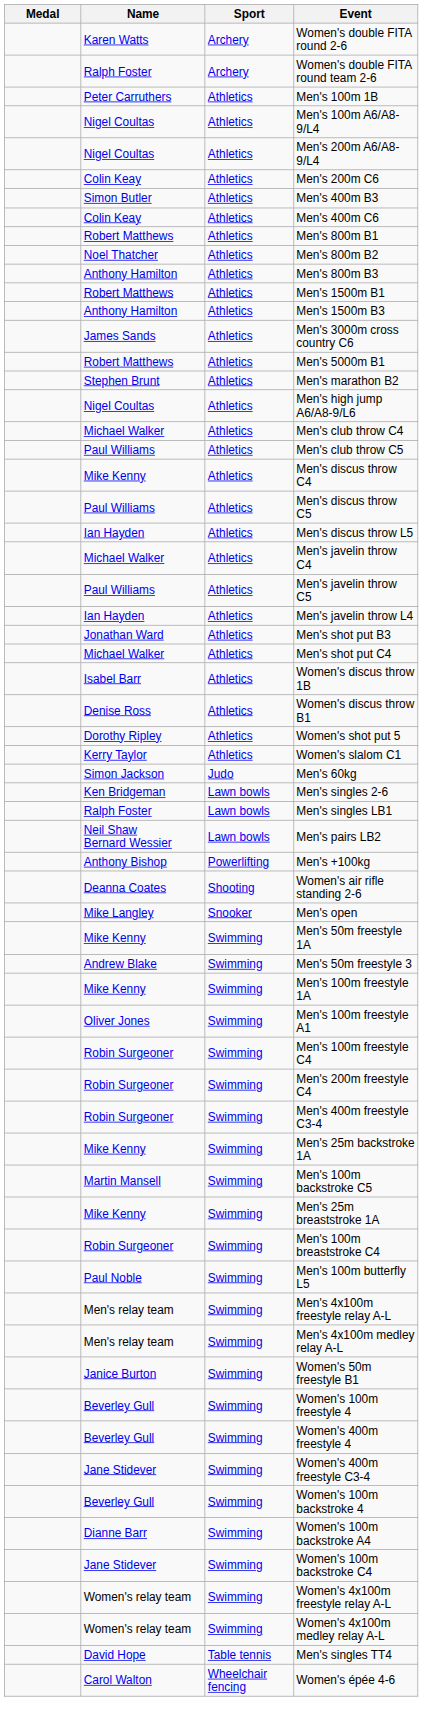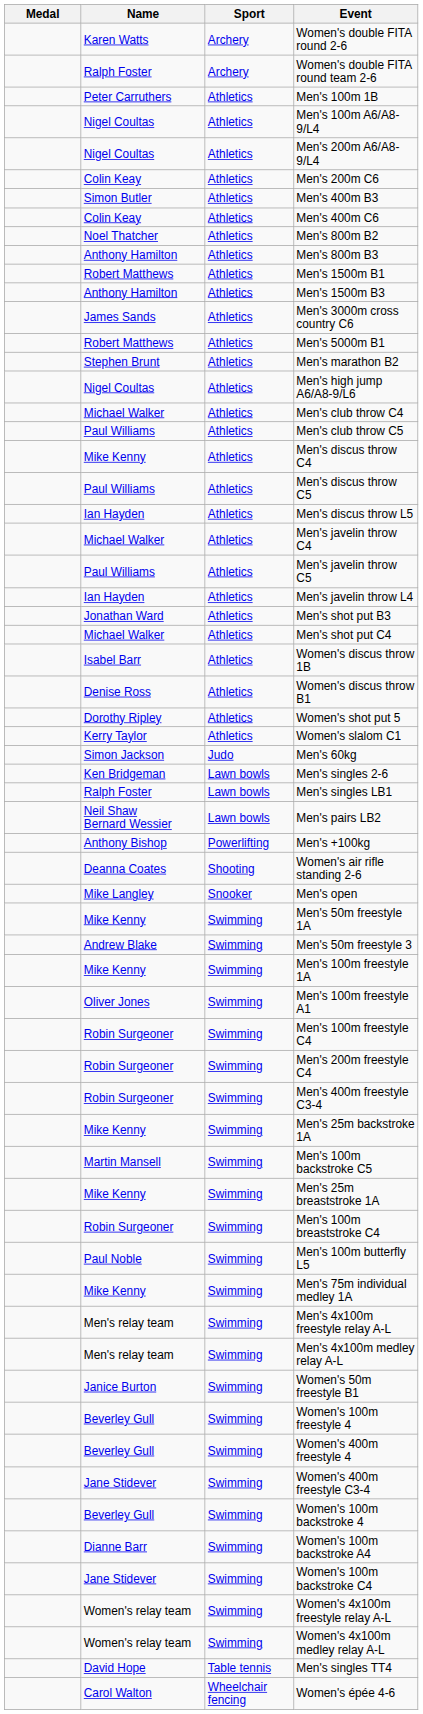 <table class=wikitable style="font-size:95%">
 <tr>
 <th style="width:6em">Medal</th>
 <th style="width:10em">Name</th>
 <th style="width:7em">Sport</th>
 <th style="width:10em">Event</th>
 </tr>
 <tr>
 <td></td>
 <td><a href='#'>Karen Watts</a></td>
 <td><a href='#'>Archery</a></td>
 <td>Women's double FITA round 2-6</td>
 </tr>
 <tr>
 <td></td>
 <td><a href='#'>Ralph Foster</a></td>
 <td><a href='#'>Archery</a></td>
 <td>Women's double FITA round team 2-6</td>
 </tr>
 <tr>
 <td></td>
 <td><a href='#'>Peter Carruthers</a></td>
 <td><a href='#'>Athletics</a></td>
 <td>Men's 100m 1B</td>
 </tr>
 <tr>
 <td></td>
 <td><a href='#'>Nigel Coultas</a></td>
 <td><a href='#'>Athletics</a></td>
 <td>Men's 100m A6/A8-9/L4</td>
 </tr>
 <tr>
 <td></td>
 <td><a href='#'>Nigel Coultas</a></td>
 <td><a href='#'>Athletics</a></td>
 <td>Men's 200m A6/A8-9/L4</td>
 </tr>
 <tr>
 <td></td>
 <td><a href='#'>Colin Keay</a></td>
 <td><a href='#'>Athletics</a></td>
 <td>Men's 200m C6</td>
 </tr>
 <tr>
 <td></td>
 <td><a href='#'>Simon Butler</a></td>
 <td><a href='#'>Athletics</a></td>
 <td>Men's 400m B3</td>
 </tr>
 <tr>
 <td></td>
 <td><a href='#'>Colin Keay</a></td>
 <td><a href='#'>Athletics</a></td>
 <td>Men's 400m C6</td>
-</tr>
-<tr>
-<td></td>
-<td><a href='#'>Robert Matthews</a></td>
-<td><a href='#'>Athletics</a></td>
-<td>Men's 800m B1</td>
 </tr>
 <tr>
 <td></td>
 <td><a href='#'>Noel Thatcher</a></td>
 <td><a href='#'>Athletics</a></td>
 <td>Men's 800m B2</td>
 </tr>
 <tr>
 <td></td>
 <td><a href='#'>Anthony Hamilton</a></td>
 <td><a href='#'>Athletics</a></td>
 <td>Men's 800m B3</td>
 </tr>
 <tr>
 <td></td>
 <td><a href='#'>Robert Matthews</a></td>
 <td><a href='#'>Athletics</a></td>
 <td>Men's 1500m B1</td>
 </tr>
 <tr>
 <td></td>
 <td><a href='#'>Anthony Hamilton</a></td>
 <td><a href='#'>Athletics</a></td>
 <td>Men's 1500m B3</td>
 </tr>
 <tr>
 <td></td>
 <td><a href='#'>James Sands</a></td>
 <td><a href='#'>Athletics</a></td>
 <td>Men's 3000m cross country C6</td>
 </tr>
 <tr>
 <td></td>
 <td><a href='#'>Robert Matthews</a></td>
 <td><a href='#'>Athletics</a></td>
 <td>Men's 5000m B1</td>
 </tr>
 <tr>
 <td></td>
 <td><a href='#'>Stephen Brunt</a></td>
 <td><a href='#'>Athletics</a></td>
 <td>Men's marathon B2</td>
 </tr>
 <tr>
 <td></td>
 <td><a href='#'>Nigel Coultas</a></td>
 <td><a href='#'>Athletics</a></td>
 <td>Men's high jump A6/A8-9/L6</td>
 </tr>
 <tr>
 <td></td>
 <td><a href='#'>Michael Walker</a></td>
 <td><a href='#'>Athletics</a></td>
 <td>Men's club throw C4</td>
 </tr>
 <tr>
 <td></td>
 <td><a href='#'>Paul Williams</a></td>
 <td><a href='#'>Athletics</a></td>
 <td>Men's club throw C5</td>
 </tr>
 <tr>
 <td></td>
 <td><a href='#'>Mike Kenny</a></td>
 <td><a href='#'>Athletics</a></td>
 <td>Men's discus throw C4</td>
 </tr>
 <tr>
 <td></td>
 <td><a href='#'>Paul Williams</a></td>
 <td><a href='#'>Athletics</a></td>
 <td>Men's discus throw C5</td>
 </tr>
 <tr>
 <td></td>
 <td><a href='#'>Ian Hayden</a></td>
 <td><a href='#'>Athletics</a></td>
 <td>Men's discus throw L5</td>
 </tr>
 <tr>
 <td></td>
 <td><a href='#'>Michael Walker</a></td>
 <td><a href='#'>Athletics</a></td>
 <td>Men's javelin throw C4</td>
 </tr>
 <tr>
 <td></td>
 <td><a href='#'>Paul Williams</a></td>
 <td><a href='#'>Athletics</a></td>
 <td>Men's javelin throw C5</td>
 </tr>
 <tr>
 <td></td>
 <td><a href='#'>Ian Hayden</a></td>
 <td><a href='#'>Athletics</a></td>
 <td>Men's javelin throw L4</td>
 </tr>
 <tr>
 <td></td>
 <td><a href='#'>Jonathan Ward</a></td>
 <td><a href='#'>Athletics</a></td>
 <td>Men's shot put B3</td>
 </tr>
 <tr>
 <td></td>
 <td><a href='#'>Michael Walker</a></td>
 <td><a href='#'>Athletics</a></td>
 <td>Men's shot put C4</td>
 </tr>
 <tr>
 <td></td>
 <td><a href='#'>Isabel Barr</a></td>
 <td><a href='#'>Athletics</a></td>
 <td>Women's discus throw 1B</td>
 </tr>
 <tr>
 <td></td>
 <td><a href='#'>Denise Ross</a></td>
 <td><a href='#'>Athletics</a></td>
 <td>Women's discus throw B1</td>
 </tr>
 <tr>
 <td></td>
 <td><a href='#'>Dorothy Ripley</a></td>
 <td><a href='#'>Athletics</a></td>
 <td>Women's shot put 5</td>
 </tr>
 <tr>
 <td></td>
 <td><a href='#'>Kerry Taylor</a></td>
 <td><a href='#'>Athletics</a></td>
 <td>Women's slalom C1</td>
 </tr>
 <tr>
 <td></td>
 <td><a href='#'>Simon Jackson</a></td>
 <td><a href='#'>Judo</a></td>
 <td>Men's 60kg</td>
 </tr>
 <tr>
 <td></td>
 <td><a href='#'>Ken Bridgeman</a></td>
 <td><a href='#'>Lawn bowls</a></td>
 <td>Men's singles 2-6</td>
 </tr>
 <tr>
 <td></td>
 <td><a href='#'>Ralph Foster</a></td>
 <td><a href='#'>Lawn bowls</a></td>
 <td>Men's singles LB1</td>
 </tr>
 <tr>
 <td></td>
 <td><a href='#'>Neil Shaw</a><br> <a href='#'>Bernard Wessier</a></td>
 <td><a href='#'>Lawn bowls</a></td>
 <td>Men's pairs LB2</td>
 </tr>
 <tr>
 <td></td>
 <td><a href='#'>Anthony Bishop</a></td>
 <td><a href='#'>Powerlifting</a></td>
 <td>Men's +100kg</td>
 </tr>
 <tr>
 <td></td>
 <td><a href='#'>Deanna Coates</a></td>
 <td><a href='#'>Shooting</a></td>
 <td>Women's air rifle standing 2-6</td>
 </tr>
 <tr>
 <td></td>
 <td><a href='#'>Mike Langley</a></td>
 <td><a href='#'>Snooker</a></td>
 <td>Men's open</td>
 </tr>
 <tr>
 <td></td>
 <td><a href='#'>Mike Kenny</a></td>
 <td><a href='#'>Swimming</a></td>
 <td>Men's 50m freestyle 1A</td>
 </tr>
 <tr>
 <td></td>
 <td><a href='#'>Andrew Blake</a></td>
 <td><a href='#'>Swimming</a></td>
 <td>Men's 50m freestyle 3</td>
 </tr>
 <tr>
 <td></td>
 <td><a href='#'>Mike Kenny</a></td>
 <td><a href='#'>Swimming</a></td>
 <td>Men's 100m freestyle 1A</td>
 </tr>
 <tr>
 <td></td>
 <td><a href='#'>Oliver Jones</a></td>
 <td><a href='#'>Swimming</a></td>
 <td>Men's 100m freestyle A1</td>
 </tr>
 <tr>
 <td></td>
 <td><a href='#'>Robin Surgeoner</a></td>
 <td><a href='#'>Swimming</a></td>
 <td>Men's 100m freestyle C4</td>
 </tr>
 <tr>
 <td></td>
 <td><a href='#'>Robin Surgeoner</a></td>
 <td><a href='#'>Swimming</a></td>
 <td>Men's 200m freestyle C4</td>
 </tr>
 <tr>
 <td></td>
 <td><a href='#'>Robin Surgeoner</a></td>
 <td><a href='#'>Swimming</a></td>
 <td>Men's 400m freestyle C3-4</td>
 </tr>
 <tr>
 <td></td>
 <td><a href='#'>Mike Kenny</a></td>
 <td><a href='#'>Swimming</a></td>
 <td>Men's 25m backstroke 1A</td>
 </tr>
 <tr>
 <td></td>
 <td><a href='#'>Martin Mansell</a></td>
 <td><a href='#'>Swimming</a></td>
 <td>Men's 100m backstroke C5</td>
 </tr>
 <tr>
 <td></td>
 <td><a href='#'>Mike Kenny</a></td>
 <td><a href='#'>Swimming</a></td>
 <td>Men's 25m breaststroke 1A</td>
 </tr>
 <tr>
 <td></td>
 <td><a href='#'>Robin Surgeoner</a></td>
 <td><a href='#'>Swimming</a></td>
 <td>Men's 100m breaststroke C4</td>
 </tr>
 <tr>
 <td></td>
 <td><a href='#'>Paul Noble</a></td>
 <td><a href='#'>Swimming</a></td>
 <td>Men's 100m butterfly L5</td>
 </tr>
 <tr>
 <td></td>
+<td><a href='#'>Mike Kenny</a></td>
+<td><a href='#'>Swimming</a></td>
+<td>Men's 75m individual medley 1A</td>
+</tr>
+<tr>
+<td></td>
 <td>Men's relay team</td>
 <td><a href='#'>Swimming</a></td>
 <td>Men's 4x100m freestyle relay A-L</td>
 </tr>
 <tr>
 <td></td>
 <td>Men's relay team</td>
 <td><a href='#'>Swimming</a></td>
 <td>Men's 4x100m medley relay A-L</td>
 </tr>
 <tr>
 <td></td>
 <td><a href='#'>Janice Burton</a></td>
 <td><a href='#'>Swimming</a></td>
 <td>Women's 50m freestyle B1</td>
 </tr>
 <tr>
 <td></td>
 <td><a href='#'>Beverley Gull</a></td>
 <td><a href='#'>Swimming</a></td>
 <td>Women's 100m freestyle 4</td>
 </tr>
 <tr>
 <td></td>
 <td><a href='#'>Beverley Gull</a></td>
 <td><a href='#'>Swimming</a></td>
 <td>Women's 400m freestyle 4</td>
 </tr>
 <tr>
 <td></td>
 <td><a href='#'>Jane Stidever</a></td>
 <td><a href='#'>Swimming</a></td>
 <td>Women's 400m freestyle C3-4</td>
 </tr>
 <tr>
 <td></td>
 <td><a href='#'>Beverley Gull</a></td>
 <td><a href='#'>Swimming</a></td>
 <td>Women's 100m backstroke 4</td>
 </tr>
 <tr>
 <td></td>
 <td><a href='#'>Dianne Barr</a></td>
 <td><a href='#'>Swimming</a></td>
 <td>Women's 100m backstroke A4</td>
 </tr>
 <tr>
 <td></td>
 <td><a href='#'>Jane Stidever</a></td>
 <td><a href='#'>Swimming</a></td>
 <td>Women's 100m backstroke C4</td>
 </tr>
 <tr>
 <td></td>
 <td>Women's relay team</td>
 <td><a href='#'>Swimming</a></td>
 <td>Women's 4x100m freestyle relay A-L</td>
 </tr>
 <tr>
 <td></td>
 <td>Women's relay team</td>
 <td><a href='#'>Swimming</a></td>
 <td>Women's 4x100m medley relay A-L</td>
 </tr>
 <tr>
 <td></td>
 <td><a href='#'>David Hope</a></td>
 <td><a href='#'>Table tennis</a></td>
 <td>Men's singles TT4</td>
 </tr>
 <tr>
 <td></td>
 <td><a href='#'>Carol Walton</a></td>
 <td><a href='#'>Wheelchair fencing</a></td>
 <td>Women's épée 4-6</td>
 </tr>
 </table>
